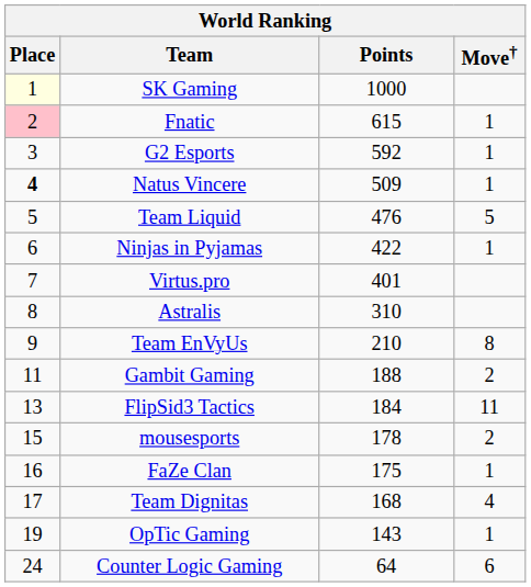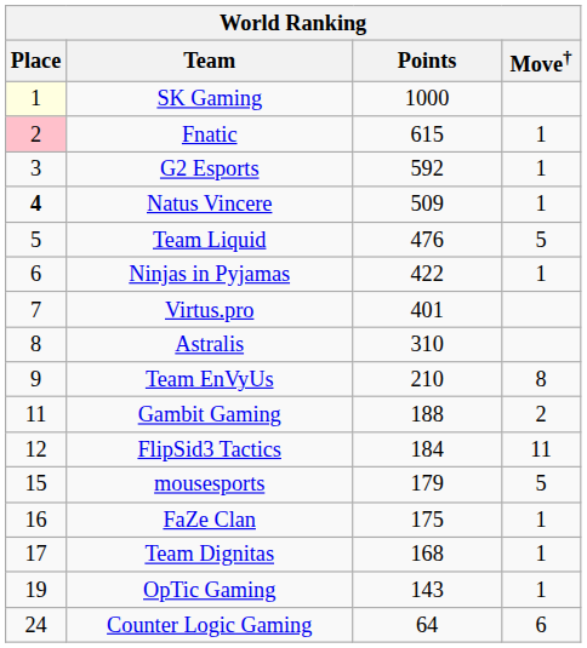 <table class="wikitable" style="text-align: center;">
 <tr>
 <th colspan=5>World Ranking</th>
 </tr>
 <tr>
 <th width="30px">Place</th>
 <th width="200px">Team</th>
 <th width="100px">Points</th>
 <th width="50px">Move<sup>†</sup></th>
 </tr>
 <tr>
 <td style="background: lightyellow;">1</td>
 <td><a href='#'>SK Gaming</a></td>
 <td>1000</td>
 <td></td>
 </tr>
 <tr>
 <td style="background: pink;">2</td>
 <td><a href='#'>Fnatic</a></td>
 <td>615</td>
 <td> 1</td>
 </tr>
 <tr>
 <td>3</td>
 <td><a href='#'>G2 Esports</a></td>
 <td>592</td>
 <td> 1</td>
 </tr>
 <tr>
 <td><strong>4</strong></td>
 <td><a href='#'>Natus Vincere</a></td>
 <td>509</td>
 <td> 1</td>
 </tr>
 <tr>
 <td>5</td>
 <td><a href='#'>Team Liquid</a></td>
 <td>476</td>
 <td> 5</td>
 </tr>
 <tr>
 <td>6</td>
 <td><a href='#'>Ninjas in Pyjamas</a></td>
 <td>422</td>
 <td> 1</td>
 </tr>
 <tr>
 <td>7</td>
 <td><a href='#'>Virtus.pro</a></td>
 <td>401</td>
 <td></td>
 </tr>
 <tr>
 <td>8</td>
 <td><a href='#'>Astralis</a></td>
 <td>310</td>
 <td></td>
 </tr>
 <tr>
 <td>9</td>
 <td><a href='#'>Team EnVyUs</a></td>
 <td>210</td>
 <td> 8</td>
 </tr>
 <tr>
 <td>11</td>
 <td><a href='#'>Gambit Gaming</a></td>
 <td>188</td>
 <td> 2</td>
 </tr>
 <tr>
-<td>13</td>
+<td>12</td>
 <td><a href='#'>FlipSid3 Tactics</a></td>
 <td>184</td>
 <td> 11</td>
 </tr>
 <tr>
 <td>15</td>
 <td><a href='#'>mousesports</a></td>
-<td>178</td>
-<td> 2</td>
+<td>179</td>
+<td> 5</td>
 </tr>
 <tr>
 <td>16</td>
 <td><a href='#'>FaZe Clan</a></td>
 <td>175</td>
 <td> 1</td>
 </tr>
 <tr>
 <td>17</td>
 <td><a href='#'>Team Dignitas</a></td>
 <td>168</td>
-<td> 4</td>
+<td> 1</td>
 </tr>
 <tr>
 <td>19</td>
 <td><a href='#'>OpTic Gaming</a></td>
 <td>143</td>
 <td> 1</td>
 </tr>
 <tr>
 <td>24</td>
 <td><a href='#'>Counter Logic Gaming</a></td>
 <td>64</td>
 <td> 6</td>
 </tr>
 </table>
